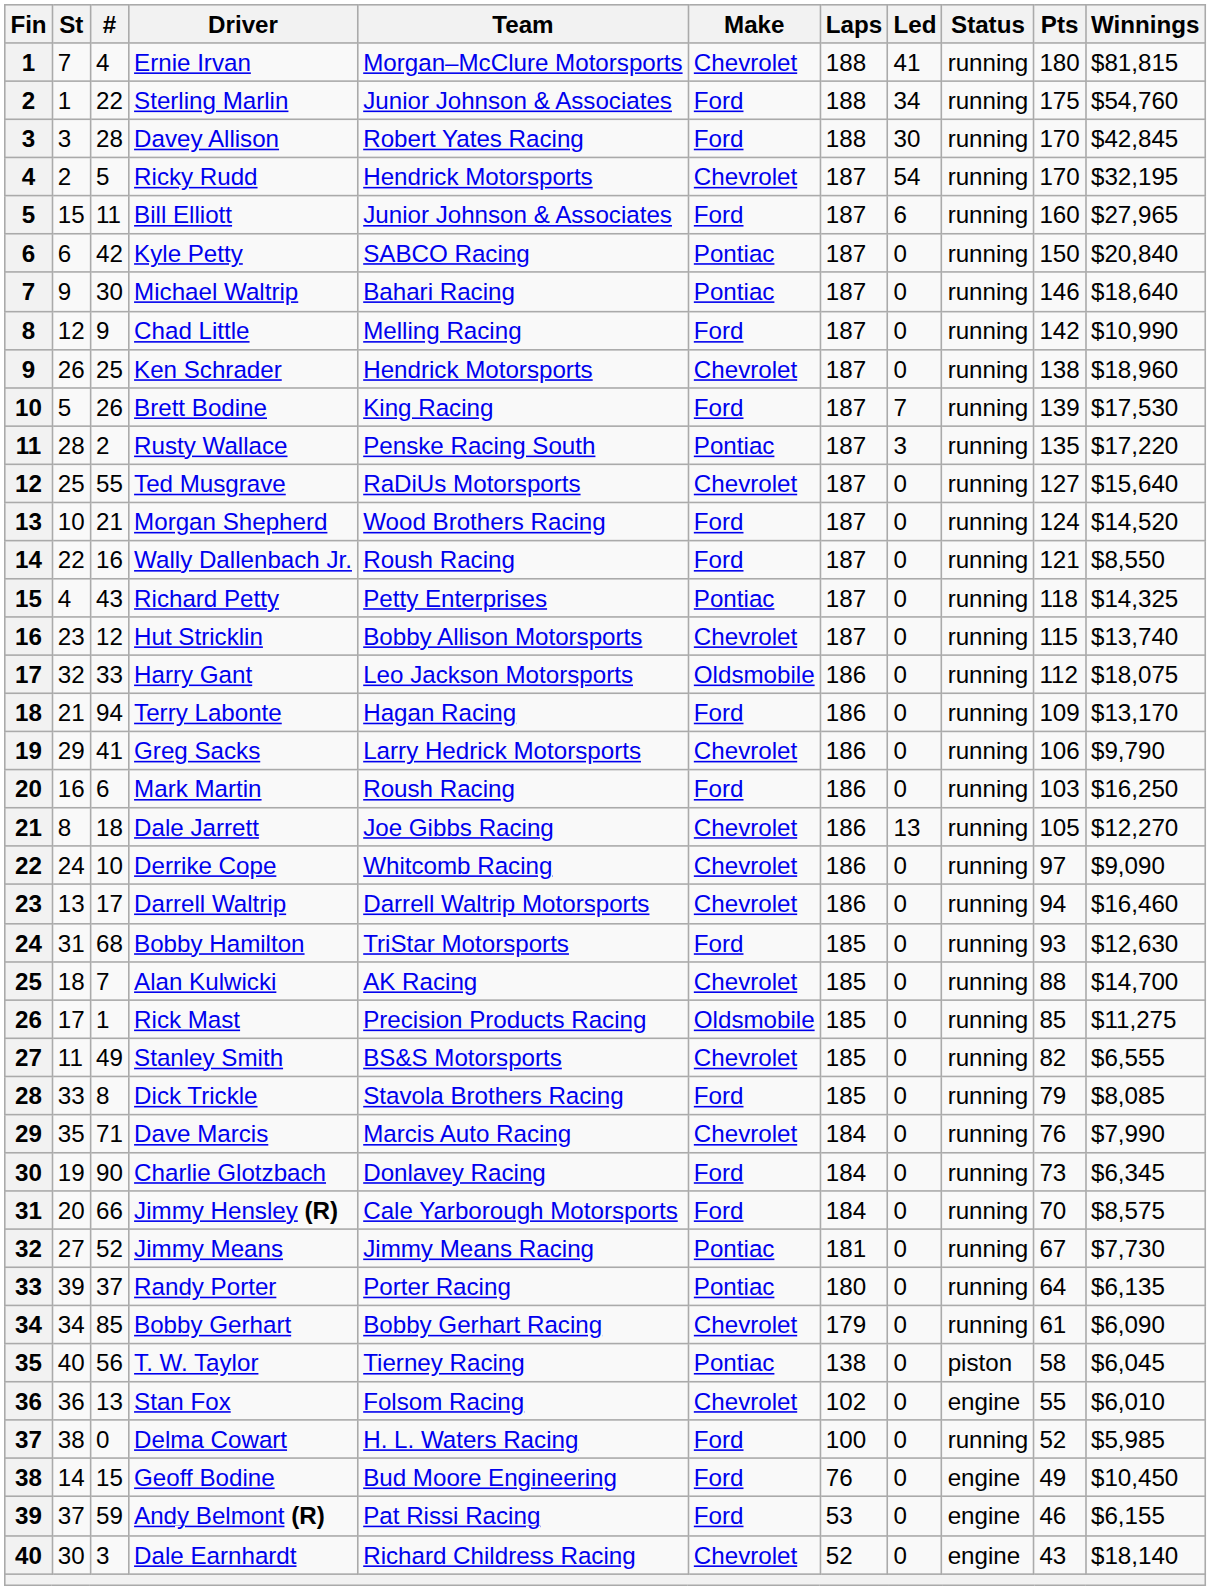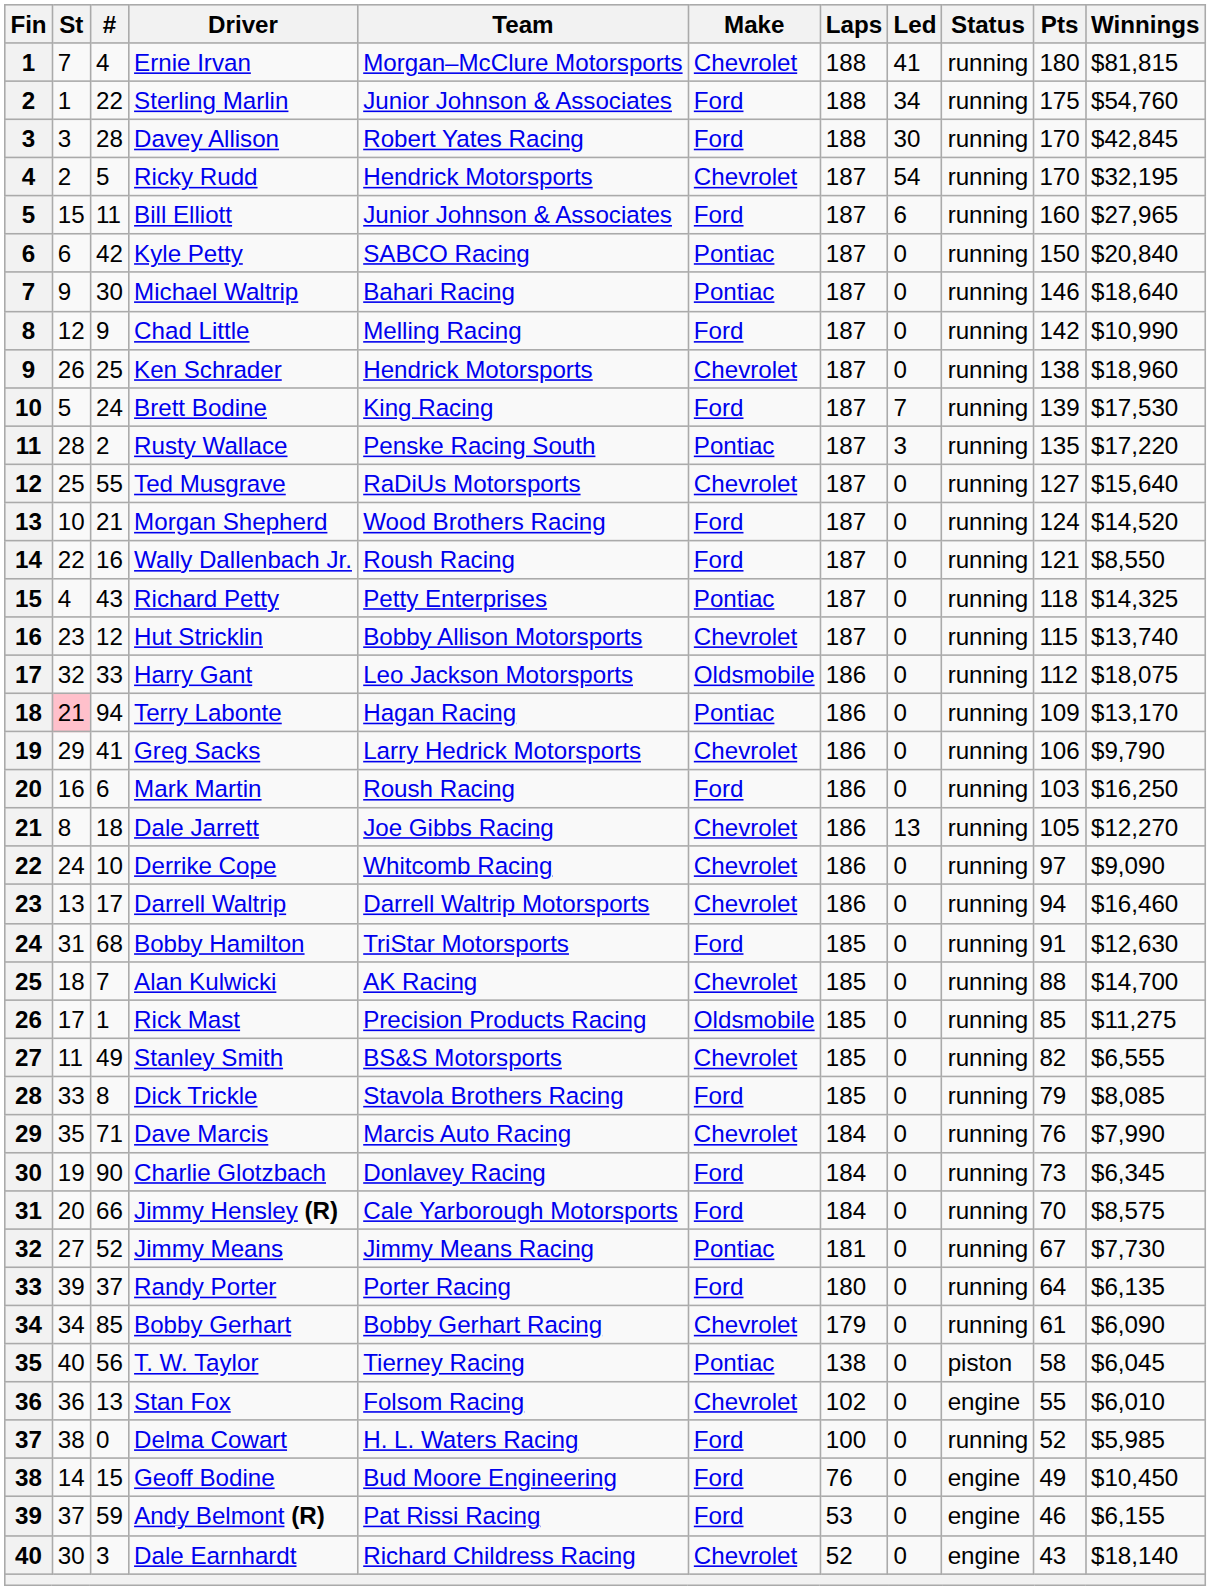 <table class="wikitable" style="font-size:95%">
 <tr>
 <th>Fin</th>
 <th>St</th>
 <th>#</th>
 <th>Driver</th>
 <th>Team</th>
 <th>Make</th>
 <th>Laps</th>
 <th>Led</th>
 <th>Status</th>
 <th>Pts</th>
 <th>Winnings</th>
 </tr>
 <tr>
 <th>1</th>
 <td>7</td>
 <td>4</td>
 <td><a href='#'>Ernie Irvan</a></td>
 <td><a href='#'>Morgan–McClure Motorsports</a></td>
 <td><a href='#'>Chevrolet</a></td>
 <td>188</td>
 <td>41</td>
 <td>running</td>
 <td>180</td>
 <td>$81,815</td>
 </tr>
 <tr>
 <th>2</th>
 <td>1</td>
 <td>22</td>
 <td><a href='#'>Sterling Marlin</a></td>
 <td><a href='#'>Junior Johnson & Associates</a></td>
 <td><a href='#'>Ford</a></td>
 <td>188</td>
 <td>34</td>
 <td>running</td>
 <td>175</td>
 <td>$54,760</td>
 </tr>
 <tr>
 <th>3</th>
 <td>3</td>
 <td>28</td>
 <td><a href='#'>Davey Allison</a></td>
 <td><a href='#'>Robert Yates Racing</a></td>
 <td><a href='#'>Ford</a></td>
 <td>188</td>
 <td>30</td>
 <td>running</td>
 <td>170</td>
 <td>$42,845</td>
 </tr>
 <tr>
 <th>4</th>
 <td>2</td>
 <td>5</td>
 <td><a href='#'>Ricky Rudd</a></td>
 <td><a href='#'>Hendrick Motorsports</a></td>
 <td><a href='#'>Chevrolet</a></td>
 <td>187</td>
 <td>54</td>
 <td>running</td>
 <td>170</td>
 <td>$32,195</td>
 </tr>
 <tr>
 <th>5</th>
 <td>15</td>
 <td>11</td>
 <td><a href='#'>Bill Elliott</a></td>
 <td><a href='#'>Junior Johnson & Associates</a></td>
 <td><a href='#'>Ford</a></td>
 <td>187</td>
 <td>6</td>
 <td>running</td>
 <td>160</td>
 <td>$27,965</td>
 </tr>
 <tr>
 <th>6</th>
 <td>6</td>
 <td>42</td>
 <td><a href='#'>Kyle Petty</a></td>
 <td><a href='#'>SABCO Racing</a></td>
 <td><a href='#'>Pontiac</a></td>
 <td>187</td>
 <td>0</td>
 <td>running</td>
 <td>150</td>
 <td>$20,840</td>
 </tr>
 <tr>
 <th>7</th>
 <td>9</td>
 <td>30</td>
 <td><a href='#'>Michael Waltrip</a></td>
 <td><a href='#'>Bahari Racing</a></td>
 <td><a href='#'>Pontiac</a></td>
 <td>187</td>
 <td>0</td>
 <td>running</td>
 <td>146</td>
 <td>$18,640</td>
 </tr>
 <tr>
 <th>8</th>
 <td>12</td>
 <td>9</td>
 <td><a href='#'>Chad Little</a></td>
 <td><a href='#'>Melling Racing</a></td>
 <td><a href='#'>Ford</a></td>
 <td>187</td>
 <td>0</td>
 <td>running</td>
 <td>142</td>
 <td>$10,990</td>
 </tr>
 <tr>
 <th>9</th>
 <td>26</td>
 <td>25</td>
 <td><a href='#'>Ken Schrader</a></td>
 <td><a href='#'>Hendrick Motorsports</a></td>
 <td><a href='#'>Chevrolet</a></td>
 <td>187</td>
 <td>0</td>
 <td>running</td>
 <td>138</td>
 <td>$18,960</td>
 </tr>
 <tr>
 <th>10</th>
 <td>5</td>
-<td>26</td>
+<td>24</td>
 <td><a href='#'>Brett Bodine</a></td>
 <td><a href='#'>King Racing</a></td>
 <td><a href='#'>Ford</a></td>
 <td>187</td>
 <td>7</td>
 <td>running</td>
 <td>139</td>
 <td>$17,530</td>
 </tr>
 <tr>
 <th>11</th>
 <td>28</td>
 <td>2</td>
 <td><a href='#'>Rusty Wallace</a></td>
 <td><a href='#'>Penske Racing South</a></td>
 <td><a href='#'>Pontiac</a></td>
 <td>187</td>
 <td>3</td>
 <td>running</td>
 <td>135</td>
 <td>$17,220</td>
 </tr>
 <tr>
 <th>12</th>
 <td>25</td>
 <td>55</td>
 <td><a href='#'>Ted Musgrave</a></td>
 <td><a href='#'>RaDiUs Motorsports</a></td>
 <td><a href='#'>Chevrolet</a></td>
 <td>187</td>
 <td>0</td>
 <td>running</td>
 <td>127</td>
 <td>$15,640</td>
 </tr>
 <tr>
 <th>13</th>
 <td>10</td>
 <td>21</td>
 <td><a href='#'>Morgan Shepherd</a></td>
 <td><a href='#'>Wood Brothers Racing</a></td>
 <td><a href='#'>Ford</a></td>
 <td>187</td>
 <td>0</td>
 <td>running</td>
 <td>124</td>
 <td>$14,520</td>
 </tr>
 <tr>
 <th>14</th>
 <td>22</td>
 <td>16</td>
 <td><a href='#'>Wally Dallenbach Jr.</a></td>
 <td><a href='#'>Roush Racing</a></td>
 <td><a href='#'>Ford</a></td>
 <td>187</td>
 <td>0</td>
 <td>running</td>
 <td>121</td>
 <td>$8,550</td>
 </tr>
 <tr>
 <th>15</th>
 <td>4</td>
 <td>43</td>
 <td><a href='#'>Richard Petty</a></td>
 <td><a href='#'>Petty Enterprises</a></td>
 <td><a href='#'>Pontiac</a></td>
 <td>187</td>
 <td>0</td>
 <td>running</td>
 <td>118</td>
 <td>$14,325</td>
 </tr>
 <tr>
 <th>16</th>
 <td>23</td>
 <td>12</td>
 <td><a href='#'>Hut Stricklin</a></td>
 <td><a href='#'>Bobby Allison Motorsports</a></td>
 <td><a href='#'>Chevrolet</a></td>
 <td>187</td>
 <td>0</td>
 <td>running</td>
 <td>115</td>
 <td>$13,740</td>
 </tr>
 <tr>
 <th>17</th>
 <td>32</td>
 <td>33</td>
 <td><a href='#'>Harry Gant</a></td>
 <td><a href='#'>Leo Jackson Motorsports</a></td>
 <td><a href='#'>Oldsmobile</a></td>
 <td>186</td>
 <td>0</td>
 <td>running</td>
 <td>112</td>
 <td>$18,075</td>
 </tr>
 <tr>
 <th>18</th>
-<td>21</td>
+<td style="background: pink;">21</td>
 <td>94</td>
 <td><a href='#'>Terry Labonte</a></td>
 <td><a href='#'>Hagan Racing</a></td>
-<td><a href='#'>Ford</a></td>
+<td><a href='#'>Pontiac</a></td>
 <td>186</td>
 <td>0</td>
 <td>running</td>
 <td>109</td>
 <td>$13,170</td>
 </tr>
 <tr>
 <th>19</th>
 <td>29</td>
 <td>41</td>
 <td><a href='#'>Greg Sacks</a></td>
 <td><a href='#'>Larry Hedrick Motorsports</a></td>
 <td><a href='#'>Chevrolet</a></td>
 <td>186</td>
 <td>0</td>
 <td>running</td>
 <td>106</td>
 <td>$9,790</td>
 </tr>
 <tr>
 <th>20</th>
 <td>16</td>
 <td>6</td>
 <td><a href='#'>Mark Martin</a></td>
 <td><a href='#'>Roush Racing</a></td>
 <td><a href='#'>Ford</a></td>
 <td>186</td>
 <td>0</td>
 <td>running</td>
 <td>103</td>
 <td>$16,250</td>
 </tr>
 <tr>
 <th>21</th>
 <td>8</td>
 <td>18</td>
 <td><a href='#'>Dale Jarrett</a></td>
 <td><a href='#'>Joe Gibbs Racing</a></td>
 <td><a href='#'>Chevrolet</a></td>
 <td>186</td>
 <td>13</td>
 <td>running</td>
 <td>105</td>
 <td>$12,270</td>
 </tr>
 <tr>
 <th>22</th>
 <td>24</td>
 <td>10</td>
 <td><a href='#'>Derrike Cope</a></td>
 <td><a href='#'>Whitcomb Racing</a></td>
 <td><a href='#'>Chevrolet</a></td>
 <td>186</td>
 <td>0</td>
 <td>running</td>
 <td>97</td>
 <td>$9,090</td>
 </tr>
 <tr>
 <th>23</th>
 <td>13</td>
 <td>17</td>
 <td><a href='#'>Darrell Waltrip</a></td>
 <td><a href='#'>Darrell Waltrip Motorsports</a></td>
 <td><a href='#'>Chevrolet</a></td>
 <td>186</td>
 <td>0</td>
 <td>running</td>
 <td>94</td>
 <td>$16,460</td>
 </tr>
 <tr>
 <th>24</th>
 <td>31</td>
 <td>68</td>
 <td><a href='#'>Bobby Hamilton</a></td>
 <td><a href='#'>TriStar Motorsports</a></td>
 <td><a href='#'>Ford</a></td>
 <td>185</td>
 <td>0</td>
 <td>running</td>
-<td>93</td>
+<td>91</td>
 <td>$12,630</td>
 </tr>
 <tr>
 <th>25</th>
 <td>18</td>
 <td>7</td>
 <td><a href='#'>Alan Kulwicki</a></td>
 <td><a href='#'>AK Racing</a></td>
 <td><a href='#'>Chevrolet</a></td>
 <td>185</td>
 <td>0</td>
 <td>running</td>
 <td>88</td>
 <td>$14,700</td>
 </tr>
 <tr>
 <th>26</th>
 <td>17</td>
 <td>1</td>
 <td><a href='#'>Rick Mast</a></td>
 <td><a href='#'>Precision Products Racing</a></td>
 <td><a href='#'>Oldsmobile</a></td>
 <td>185</td>
 <td>0</td>
 <td>running</td>
 <td>85</td>
 <td>$11,275</td>
 </tr>
 <tr>
 <th>27</th>
 <td>11</td>
 <td>49</td>
 <td><a href='#'>Stanley Smith</a></td>
 <td><a href='#'>BS&S Motorsports</a></td>
 <td><a href='#'>Chevrolet</a></td>
 <td>185</td>
 <td>0</td>
 <td>running</td>
 <td>82</td>
 <td>$6,555</td>
 </tr>
 <tr>
 <th>28</th>
 <td>33</td>
 <td>8</td>
 <td><a href='#'>Dick Trickle</a></td>
 <td><a href='#'>Stavola Brothers Racing</a></td>
 <td><a href='#'>Ford</a></td>
 <td>185</td>
 <td>0</td>
 <td>running</td>
 <td>79</td>
 <td>$8,085</td>
 </tr>
 <tr>
 <th>29</th>
 <td>35</td>
 <td>71</td>
 <td><a href='#'>Dave Marcis</a></td>
 <td><a href='#'>Marcis Auto Racing</a></td>
 <td><a href='#'>Chevrolet</a></td>
 <td>184</td>
 <td>0</td>
 <td>running</td>
 <td>76</td>
 <td>$7,990</td>
 </tr>
 <tr>
 <th>30</th>
 <td>19</td>
 <td>90</td>
 <td><a href='#'>Charlie Glotzbach</a></td>
 <td><a href='#'>Donlavey Racing</a></td>
 <td><a href='#'>Ford</a></td>
 <td>184</td>
 <td>0</td>
 <td>running</td>
 <td>73</td>
 <td>$6,345</td>
 </tr>
 <tr>
 <th>31</th>
 <td>20</td>
 <td>66</td>
 <td><a href='#'>Jimmy Hensley</a> <strong>(R)</strong></td>
 <td><a href='#'>Cale Yarborough Motorsports</a></td>
 <td><a href='#'>Ford</a></td>
 <td>184</td>
 <td>0</td>
 <td>running</td>
 <td>70</td>
 <td>$8,575</td>
 </tr>
 <tr>
 <th>32</th>
 <td>27</td>
 <td>52</td>
 <td><a href='#'>Jimmy Means</a></td>
 <td><a href='#'>Jimmy Means Racing</a></td>
 <td><a href='#'>Pontiac</a></td>
 <td>181</td>
 <td>0</td>
 <td>running</td>
 <td>67</td>
 <td>$7,730</td>
 </tr>
 <tr>
 <th>33</th>
 <td>39</td>
 <td>37</td>
 <td><a href='#'>Randy Porter</a></td>
 <td><a href='#'>Porter Racing</a></td>
-<td><a href='#'>Pontiac</a></td>
+<td><a href='#'>Ford</a></td>
 <td>180</td>
 <td>0</td>
 <td>running</td>
 <td>64</td>
 <td>$6,135</td>
 </tr>
 <tr>
 <th>34</th>
 <td>34</td>
 <td>85</td>
 <td><a href='#'>Bobby Gerhart</a></td>
 <td><a href='#'>Bobby Gerhart Racing</a></td>
 <td><a href='#'>Chevrolet</a></td>
 <td>179</td>
 <td>0</td>
 <td>running</td>
 <td>61</td>
 <td>$6,090</td>
 </tr>
 <tr>
 <th>35</th>
 <td>40</td>
 <td>56</td>
 <td><a href='#'>T. W. Taylor</a></td>
 <td><a href='#'>Tierney Racing</a></td>
 <td><a href='#'>Pontiac</a></td>
 <td>138</td>
 <td>0</td>
 <td>piston</td>
 <td>58</td>
 <td>$6,045</td>
 </tr>
 <tr>
 <th>36</th>
 <td>36</td>
 <td>13</td>
 <td><a href='#'>Stan Fox</a></td>
 <td><a href='#'>Folsom Racing</a></td>
 <td><a href='#'>Chevrolet</a></td>
 <td>102</td>
 <td>0</td>
 <td>engine</td>
 <td>55</td>
 <td>$6,010</td>
 </tr>
 <tr>
 <th>37</th>
 <td>38</td>
 <td>0</td>
 <td><a href='#'>Delma Cowart</a></td>
 <td><a href='#'>H. L. Waters Racing</a></td>
 <td><a href='#'>Ford</a></td>
 <td>100</td>
 <td>0</td>
 <td>running</td>
 <td>52</td>
 <td>$5,985</td>
 </tr>
 <tr>
 <th>38</th>
 <td>14</td>
 <td>15</td>
 <td><a href='#'>Geoff Bodine</a></td>
 <td><a href='#'>Bud Moore Engineering</a></td>
 <td><a href='#'>Ford</a></td>
 <td>76</td>
 <td>0</td>
 <td>engine</td>
 <td>49</td>
 <td>$10,450</td>
 </tr>
 <tr>
 <th>39</th>
 <td>37</td>
 <td>59</td>
 <td><a href='#'>Andy Belmont</a> <strong>(R)</strong></td>
 <td><a href='#'>Pat Rissi Racing</a></td>
 <td><a href='#'>Ford</a></td>
 <td>53</td>
 <td>0</td>
 <td>engine</td>
 <td>46</td>
 <td>$6,155</td>
 </tr>
 <tr>
 <th>40</th>
 <td>30</td>
 <td>3</td>
 <td><a href='#'>Dale Earnhardt</a></td>
 <td><a href='#'>Richard Childress Racing</a></td>
 <td><a href='#'>Chevrolet</a></td>
 <td>52</td>
 <td>0</td>
 <td>engine</td>
 <td>43</td>
 <td>$18,140</td>
 </tr>
 <tr>
 <th colspan="11"></th>
 </tr>
 </table>
